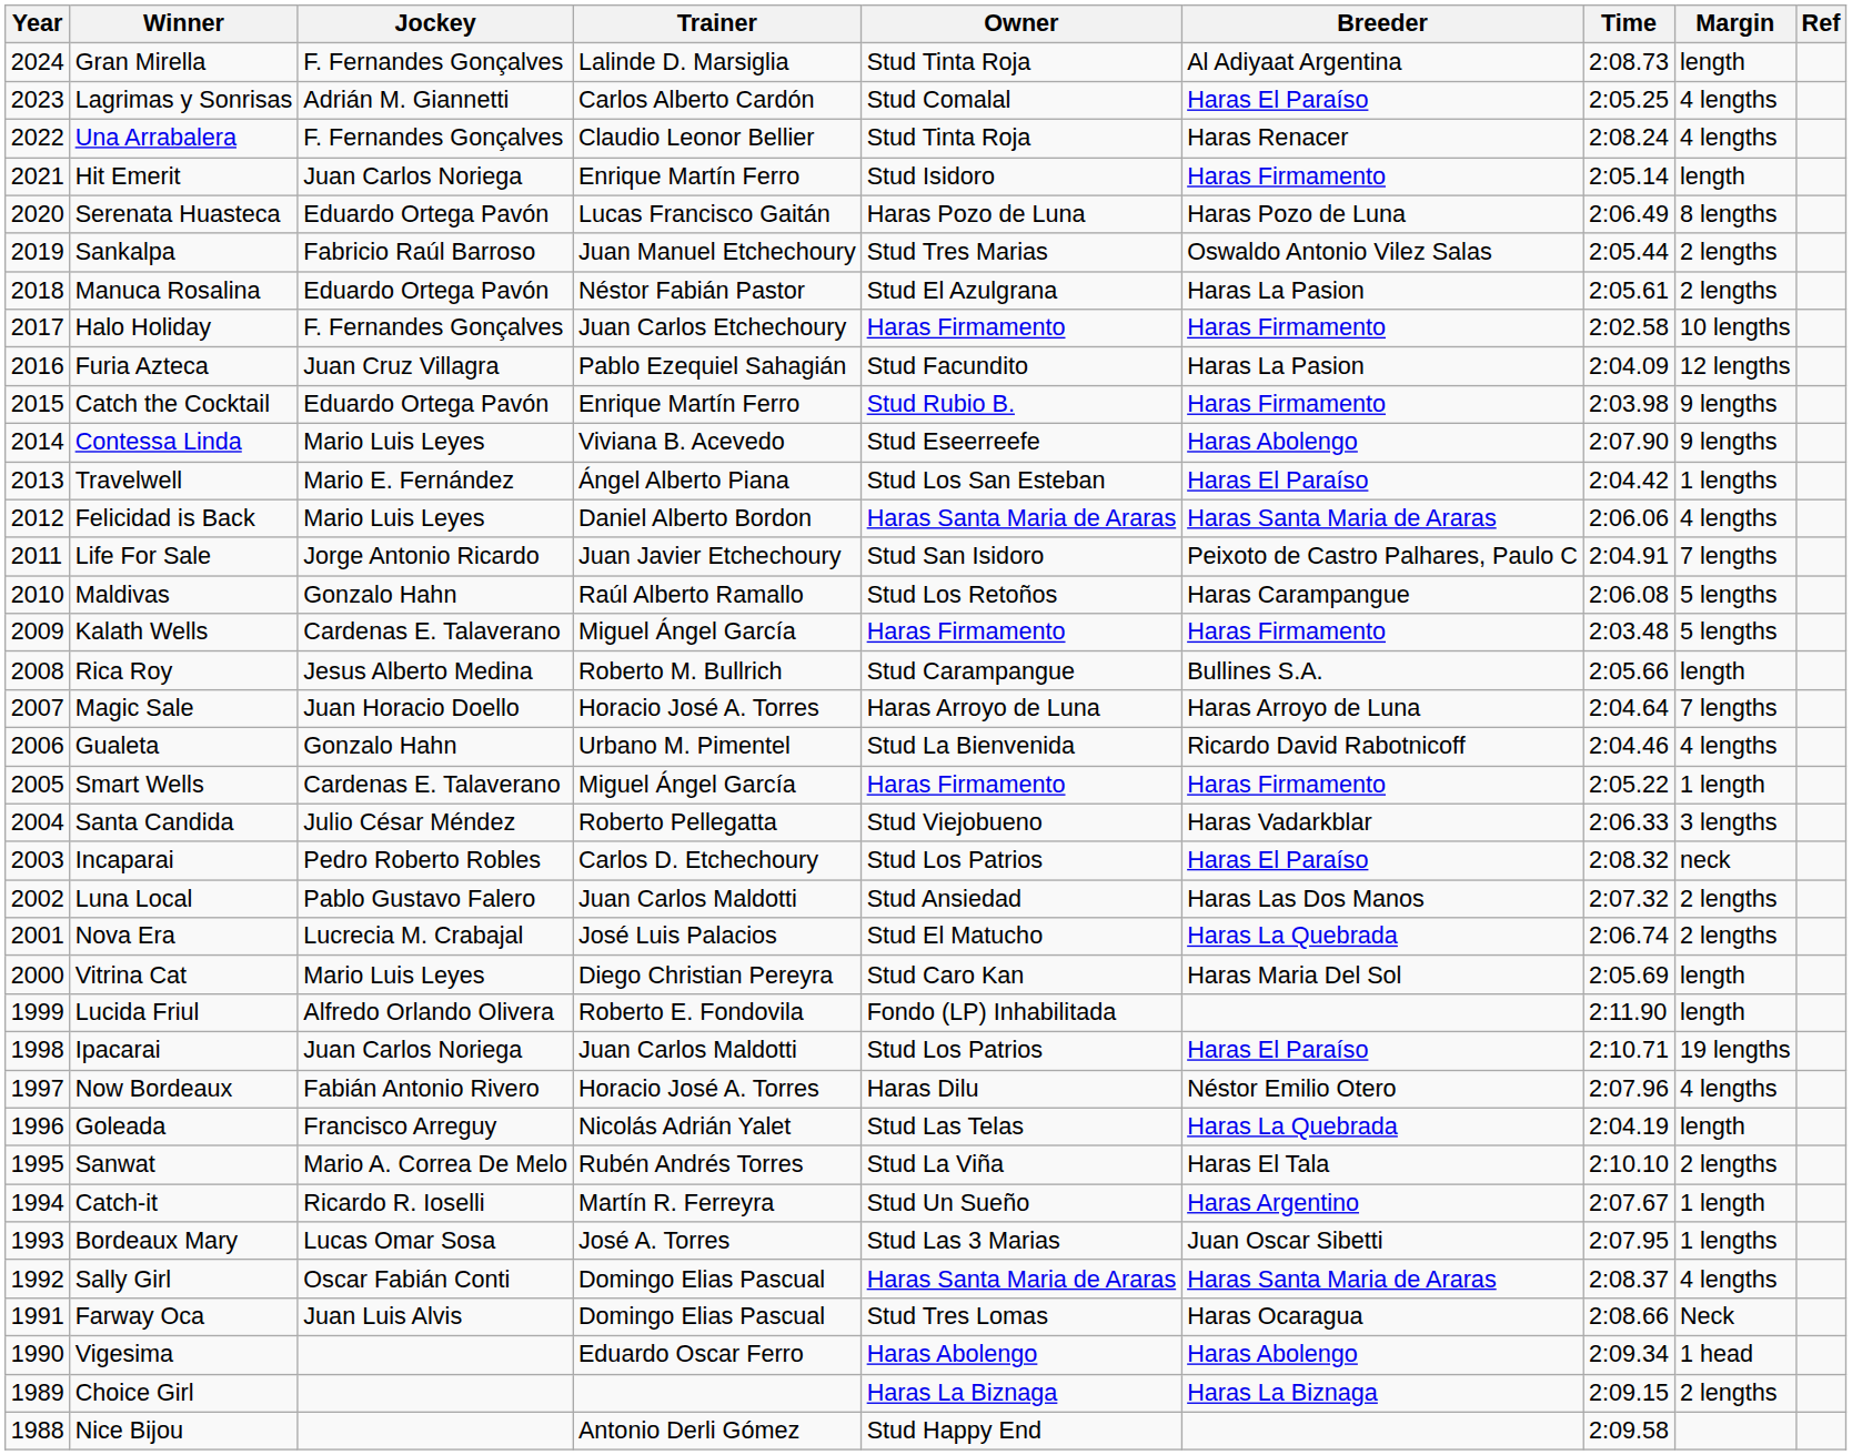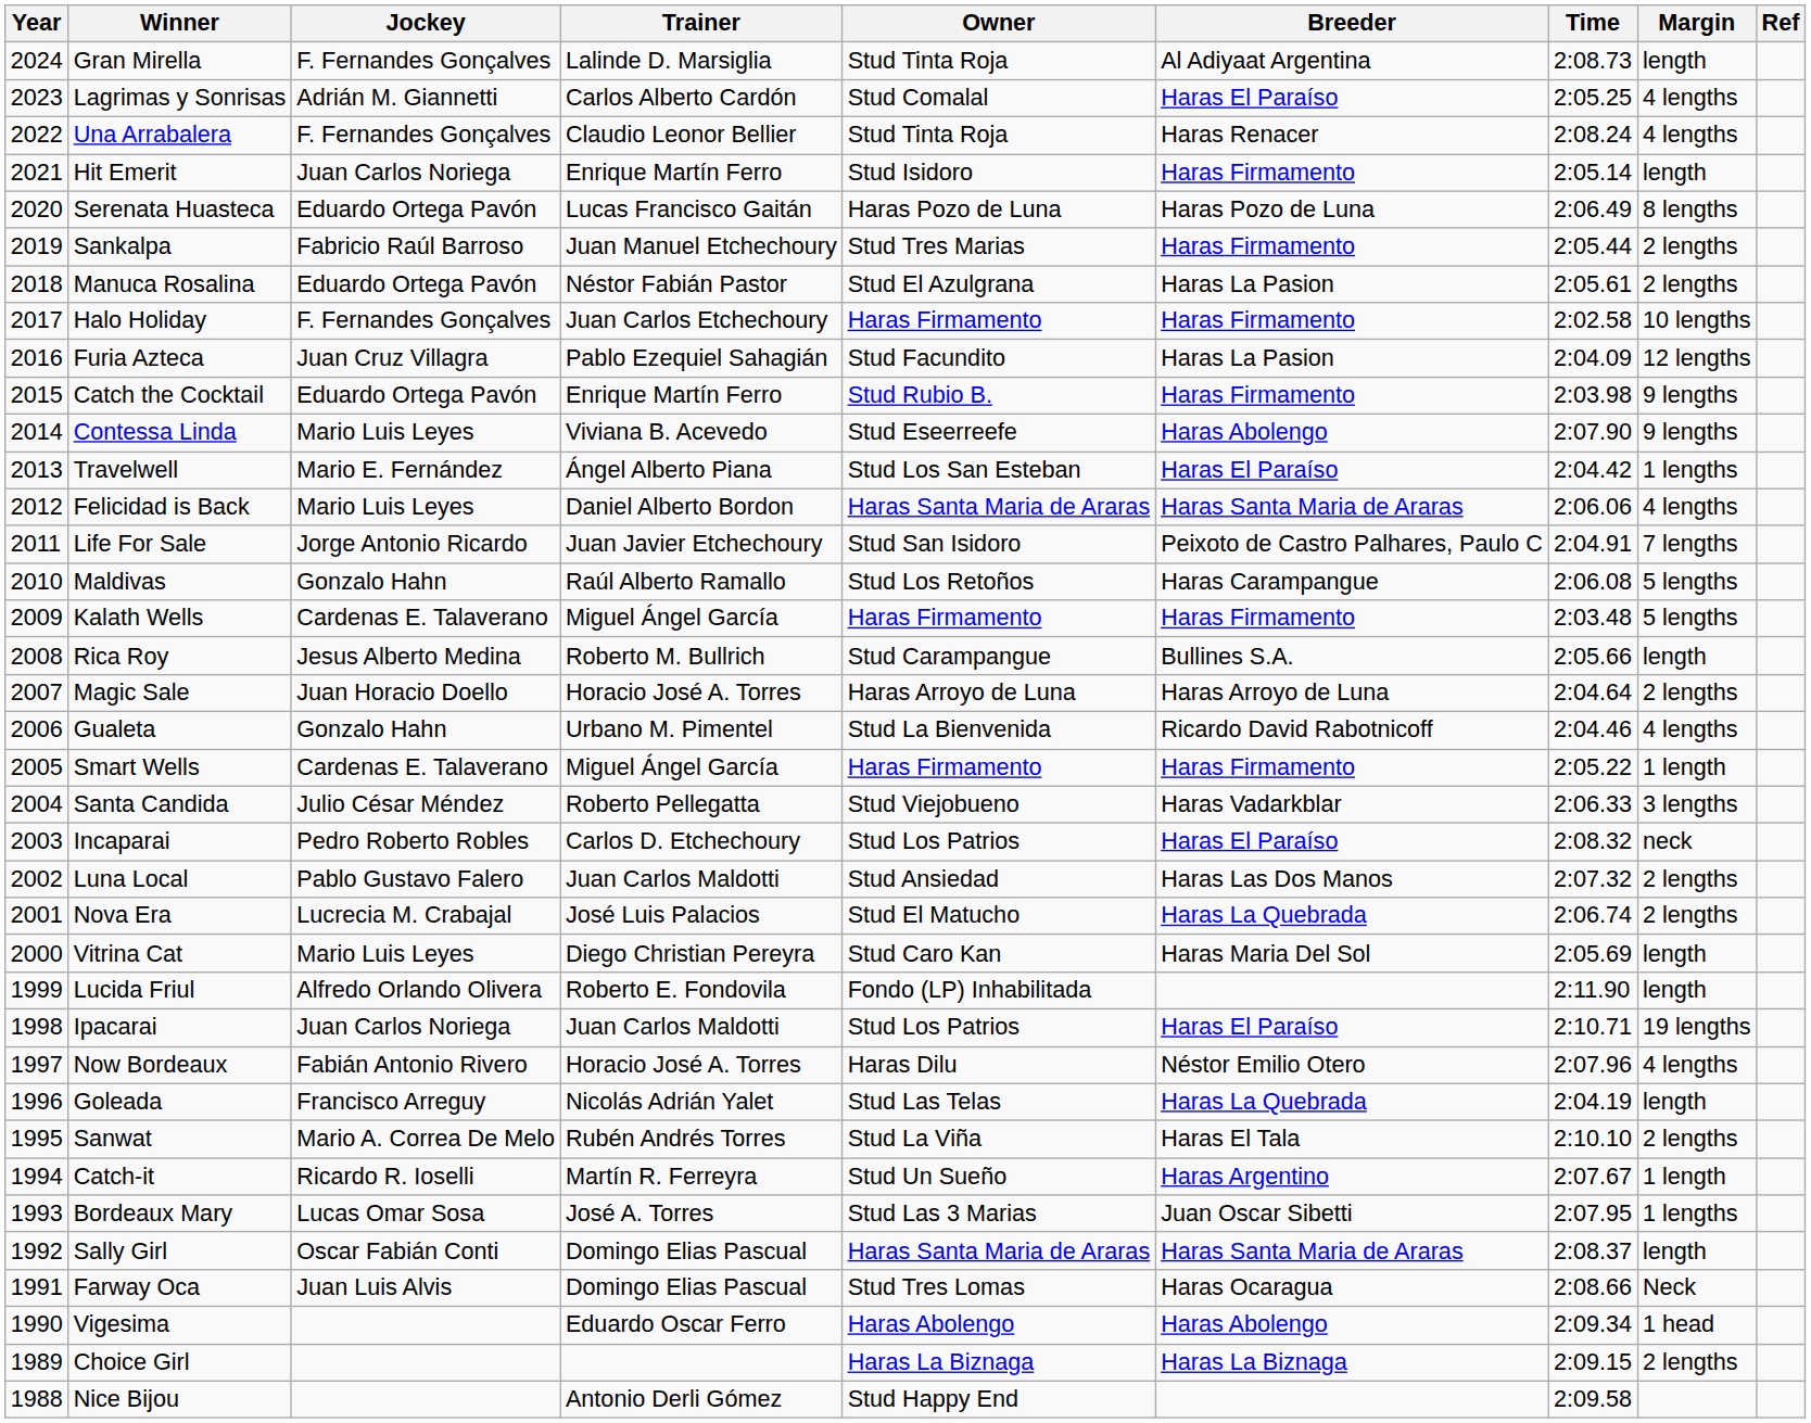 <table class="wikitable">
 <tr>
 <th>Year</th>
 <th>Winner</th>
 <th>Jockey</th>
 <th>Trainer</th>
 <th>Owner</th>
 <th>Breeder</th>
 <th>Time</th>
 <th>Margin</th>
 <th>Ref</th>
 </tr>
 <tr>
 <td>2024</td>
 <td>Gran Mirella</td>
 <td>F. Fernandes Gonçalves</td>
 <td>Lalinde D. Marsiglia</td>
 <td>Stud Tinta Roja</td>
 <td>Al Adiyaat Argentina</td>
 <td>2:08.73</td>
 <td> length</td>
 <td></td>
 </tr>
 <tr>
 <td>2023</td>
 <td>Lagrimas y Sonrisas</td>
 <td>Adrián M. Giannetti</td>
 <td>Carlos Alberto Cardón</td>
 <td>Stud Comalal</td>
 <td><a href='#'>Haras El Paraíso</a></td>
 <td>2:05.25</td>
 <td>4 lengths</td>
 <td></td>
 </tr>
 <tr>
 <td>2022</td>
 <td><a href='#'>Una Arrabalera</a></td>
 <td>F. Fernandes Gonçalves</td>
 <td>Claudio Leonor Bellier</td>
 <td>Stud Tinta Roja</td>
 <td>Haras Renacer</td>
 <td>2:08.24</td>
 <td>4 lengths</td>
 <td></td>
 </tr>
 <tr>
 <td>2021</td>
 <td>Hit Emerit</td>
 <td>Juan Carlos Noriega</td>
 <td>Enrique Martín Ferro</td>
 <td>Stud Isidoro</td>
 <td><a href='#'>Haras Firmamento</a></td>
 <td>2:05.14</td>
 <td> length</td>
 <td></td>
 </tr>
 <tr>
 <td>2020</td>
 <td>Serenata Huasteca</td>
 <td>Eduardo Ortega Pavón</td>
 <td>Lucas Francisco Gaitán</td>
 <td>Haras Pozo de Luna</td>
 <td>Haras Pozo de Luna</td>
 <td>2:06.49</td>
 <td>8 lengths</td>
 <td></td>
 </tr>
 <tr>
 <td>2019</td>
 <td>Sankalpa</td>
 <td>Fabricio Raúl Barroso</td>
 <td>Juan Manuel Etchechoury</td>
 <td>Stud Tres Marias</td>
-<td>Oswaldo Antonio Vilez Salas</td>
+<td><a href='#'>Haras Firmamento</a></td>
 <td>2:05.44</td>
 <td>2 lengths</td>
 <td></td>
 </tr>
 <tr>
 <td>2018</td>
 <td>Manuca Rosalina</td>
 <td>Eduardo Ortega Pavón</td>
 <td>Néstor Fabián Pastor</td>
 <td>Stud El Azulgrana</td>
 <td>Haras La Pasion</td>
 <td>2:05.61</td>
 <td>2 lengths</td>
 <td></td>
 </tr>
 <tr>
 <td>2017</td>
 <td>Halo Holiday</td>
 <td>F. Fernandes Gonçalves</td>
 <td>Juan Carlos Etchechoury</td>
 <td><a href='#'>Haras Firmamento</a></td>
 <td><a href='#'>Haras Firmamento</a></td>
 <td>2:02.58</td>
 <td>10 lengths</td>
 <td></td>
 </tr>
 <tr>
 <td>2016</td>
 <td>Furia Azteca</td>
 <td>Juan Cruz Villagra</td>
 <td>Pablo Ezequiel Sahagián</td>
 <td>Stud Facundito</td>
 <td>Haras La Pasion</td>
 <td>2:04.09</td>
 <td>12 lengths</td>
 <td></td>
 </tr>
 <tr>
 <td>2015</td>
 <td>Catch the Cocktail</td>
 <td>Eduardo Ortega Pavón</td>
 <td>Enrique Martín Ferro</td>
 <td><a href='#'>Stud Rubio B.</a></td>
 <td><a href='#'>Haras Firmamento</a></td>
 <td>2:03.98</td>
 <td>9 lengths</td>
 <td></td>
 </tr>
 <tr>
 <td>2014</td>
 <td><a href='#'>Contessa Linda</a></td>
 <td>Mario Luis Leyes</td>
 <td>Viviana B. Acevedo</td>
 <td>Stud Eseerreefe</td>
 <td><a href='#'>Haras Abolengo</a></td>
 <td>2:07.90</td>
 <td>9 lengths</td>
 <td></td>
 </tr>
 <tr>
 <td>2013</td>
 <td>Travelwell</td>
 <td>Mario E. Fernández</td>
 <td>Ángel Alberto Piana</td>
 <td>Stud Los San Esteban</td>
 <td><a href='#'>Haras El Paraíso</a></td>
 <td>2:04.42</td>
 <td>1 lengths</td>
 <td></td>
 </tr>
 <tr>
 <td>2012</td>
 <td>Felicidad is Back</td>
 <td>Mario Luis Leyes</td>
 <td>Daniel Alberto Bordon</td>
 <td><a href='#'>Haras Santa Maria de Araras</a></td>
 <td><a href='#'>Haras Santa Maria de Araras</a></td>
 <td>2:06.06</td>
 <td>4 lengths</td>
 <td></td>
 </tr>
 <tr>
 <td>2011</td>
 <td>Life For Sale</td>
 <td>Jorge Antonio Ricardo</td>
 <td>Juan Javier Etchechoury</td>
 <td>Stud San Isidoro</td>
 <td>Peixoto de Castro Palhares, Paulo C</td>
 <td>2:04.91</td>
 <td>7 lengths</td>
 <td></td>
 </tr>
 <tr>
 <td>2010</td>
 <td>Maldivas</td>
 <td>Gonzalo Hahn</td>
 <td>Raúl Alberto Ramallo</td>
 <td>Stud Los Retoños</td>
 <td>Haras Carampangue</td>
 <td>2:06.08</td>
 <td>5 lengths</td>
 <td></td>
 </tr>
 <tr>
 <td>2009</td>
 <td>Kalath Wells</td>
 <td>Cardenas E. Talaverano</td>
 <td>Miguel Ángel García</td>
 <td><a href='#'>Haras Firmamento</a></td>
 <td><a href='#'>Haras Firmamento</a></td>
 <td>2:03.48</td>
 <td>5 lengths</td>
 <td></td>
 </tr>
 <tr>
 <td>2008</td>
 <td>Rica Roy</td>
 <td>Jesus Alberto Medina</td>
 <td>Roberto M. Bullrich</td>
 <td>Stud Carampangue</td>
 <td>Bullines S.A.</td>
 <td>2:05.66</td>
 <td> length</td>
 <td></td>
 </tr>
 <tr>
 <td>2007</td>
 <td>Magic Sale</td>
 <td>Juan Horacio Doello</td>
 <td>Horacio José A. Torres</td>
 <td>Haras Arroyo de Luna</td>
 <td>Haras Arroyo de Luna</td>
 <td>2:04.64</td>
-<td>7 lengths</td>
+<td>2 lengths</td>
 <td></td>
 </tr>
 <tr>
 <td>2006</td>
 <td>Gualeta</td>
 <td>Gonzalo Hahn</td>
 <td>Urbano M. Pimentel</td>
 <td>Stud La Bienvenida</td>
 <td>Ricardo David Rabotnicoff</td>
 <td>2:04.46</td>
 <td>4 lengths</td>
 <td></td>
 </tr>
 <tr>
 <td>2005</td>
 <td>Smart Wells</td>
 <td>Cardenas E. Talaverano</td>
 <td>Miguel Ángel García</td>
 <td><a href='#'>Haras Firmamento</a></td>
 <td><a href='#'>Haras Firmamento</a></td>
 <td>2:05.22</td>
 <td>1 length</td>
 <td></td>
 </tr>
 <tr>
 <td>2004</td>
 <td>Santa Candida</td>
 <td>Julio César Méndez</td>
 <td>Roberto Pellegatta</td>
 <td>Stud Viejobueno</td>
 <td>Haras Vadarkblar</td>
 <td>2:06.33</td>
 <td>3 lengths</td>
 <td></td>
 </tr>
 <tr>
 <td>2003</td>
 <td>Incaparai</td>
 <td>Pedro Roberto Robles</td>
 <td>Carlos D. Etchechoury</td>
 <td>Stud Los Patrios</td>
 <td><a href='#'>Haras El Paraíso</a></td>
 <td>2:08.32</td>
 <td> neck</td>
 <td></td>
 </tr>
 <tr>
 <td>2002</td>
 <td>Luna Local</td>
 <td>Pablo Gustavo Falero</td>
 <td>Juan Carlos Maldotti</td>
 <td>Stud Ansiedad</td>
 <td>Haras Las Dos Manos</td>
 <td>2:07.32</td>
 <td>2 lengths</td>
 <td></td>
 </tr>
 <tr>
 <td>2001</td>
 <td>Nova Era</td>
 <td>Lucrecia M. Crabajal</td>
 <td>José Luis Palacios</td>
 <td>Stud El Matucho</td>
 <td><a href='#'>Haras La Quebrada</a></td>
 <td>2:06.74</td>
 <td>2 lengths</td>
 <td></td>
 </tr>
 <tr>
 <td>2000</td>
 <td>Vitrina Cat</td>
 <td>Mario Luis Leyes</td>
 <td>Diego Christian Pereyra</td>
 <td>Stud Caro Kan</td>
 <td>Haras Maria Del Sol</td>
 <td>2:05.69</td>
 <td> length</td>
 <td></td>
 </tr>
 <tr>
 <td>1999</td>
 <td>Lucida Friul</td>
 <td>Alfredo Orlando Olivera</td>
 <td>Roberto E. Fondovila</td>
 <td>Fondo (LP) Inhabilitada</td>
 <td></td>
 <td>2:11.90</td>
 <td> length</td>
 <td></td>
 </tr>
 <tr>
 <td>1998</td>
 <td>Ipacarai</td>
 <td>Juan Carlos Noriega</td>
 <td>Juan Carlos Maldotti</td>
 <td>Stud Los Patrios</td>
 <td><a href='#'>Haras El Paraíso</a></td>
 <td>2:10.71</td>
 <td>19 lengths</td>
 <td></td>
 </tr>
 <tr>
 <td>1997</td>
 <td>Now Bordeaux</td>
 <td>Fabián Antonio Rivero</td>
 <td>Horacio José A. Torres</td>
 <td>Haras Dilu</td>
 <td>Néstor Emilio Otero</td>
 <td>2:07.96</td>
 <td>4 lengths</td>
 <td></td>
 </tr>
 <tr>
 <td>1996</td>
 <td>Goleada</td>
 <td>Francisco Arreguy</td>
 <td>Nicolás Adrián Yalet</td>
 <td>Stud Las Telas</td>
 <td><a href='#'>Haras La Quebrada</a></td>
 <td>2:04.19</td>
 <td> length</td>
 <td></td>
 </tr>
 <tr>
 <td>1995</td>
 <td>Sanwat</td>
 <td>Mario A. Correa De Melo</td>
 <td>Rubén Andrés Torres</td>
 <td>Stud La Viña</td>
 <td>Haras El Tala</td>
 <td>2:10.10</td>
 <td>2 lengths</td>
 <td></td>
 </tr>
 <tr>
 <td>1994</td>
 <td>Catch-it</td>
 <td>Ricardo R. Ioselli</td>
 <td>Martín R. Ferreyra</td>
 <td>Stud Un Sueño</td>
 <td><a href='#'>Haras Argentino</a></td>
 <td>2:07.67</td>
 <td>1 length</td>
 <td></td>
 </tr>
 <tr>
 <td>1993</td>
 <td>Bordeaux Mary</td>
 <td>Lucas Omar Sosa</td>
 <td>José A. Torres</td>
 <td>Stud Las 3 Marias</td>
 <td>Juan Oscar Sibetti</td>
 <td>2:07.95</td>
 <td>1 lengths</td>
 <td></td>
 </tr>
 <tr>
 <td>1992</td>
 <td>Sally Girl</td>
 <td>Oscar Fabián Conti</td>
 <td>Domingo Elias Pascual</td>
 <td><a href='#'>Haras Santa Maria de Araras</a></td>
 <td><a href='#'>Haras Santa Maria de Araras</a></td>
 <td>2:08.37</td>
-<td>4 lengths</td>
+<td> length</td>
 <td></td>
 </tr>
 <tr>
 <td>1991</td>
 <td>Farway Oca</td>
 <td>Juan Luis Alvis</td>
 <td>Domingo Elias Pascual</td>
 <td>Stud Tres Lomas</td>
 <td>Haras Ocaragua</td>
 <td>2:08.66</td>
 <td>Neck</td>
 <td></td>
 </tr>
 <tr>
 <td>1990</td>
 <td>Vigesima</td>
 <td></td>
 <td>Eduardo Oscar Ferro</td>
 <td><a href='#'>Haras Abolengo</a></td>
 <td><a href='#'>Haras Abolengo</a></td>
 <td>2:09.34</td>
 <td>1 head</td>
 <td></td>
 </tr>
 <tr>
 <td>1989</td>
 <td>Choice Girl</td>
 <td></td>
 <td></td>
 <td><a href='#'>Haras La Biznaga</a></td>
 <td><a href='#'>Haras La Biznaga</a></td>
 <td>2:09.15</td>
 <td>2 lengths</td>
 <td></td>
 </tr>
 <tr>
 <td>1988</td>
 <td>Nice Bijou</td>
 <td></td>
 <td>Antonio Derli Gómez</td>
 <td>Stud Happy End</td>
 <td></td>
 <td>2:09.58</td>
 <td></td>
 <td></td>
 </tr>
 </table>
